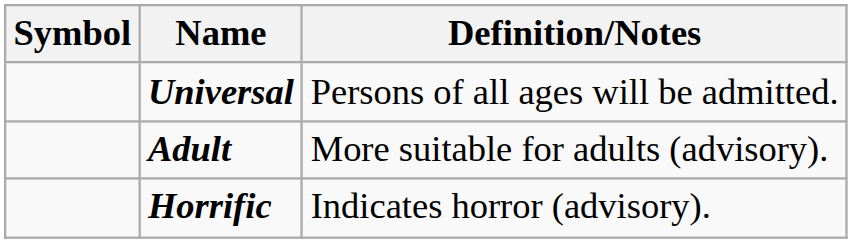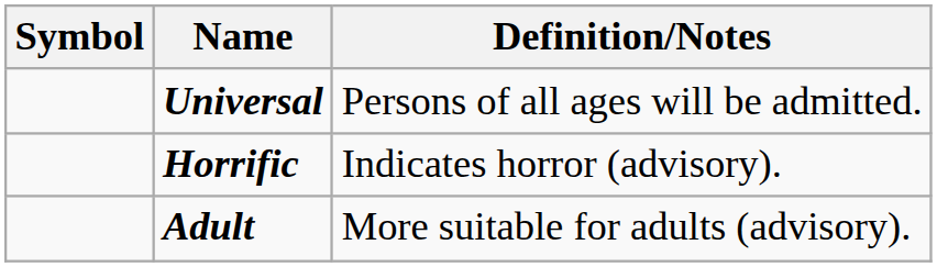 <table class="wikitable">
 <tr>
 <th>Symbol</th>
 <th>Name</th>
 <th>Definition/Notes</th>
 </tr>
 <tr>
 <td align="center"></td>
 <td><strong><em>Universal</em></strong></td>
 <td>Persons of all ages will be admitted.</td>
 </tr>
 <tr>
 <td align="center"></td>
+<td><strong><em>Horrific</em></strong></td>
+<td>Indicates horror (advisory).</td>
+</tr>
+<tr>
+<td align="center"></td>
 <td><strong><em>Adult</em></strong></td>
 <td>More suitable for adults (advisory).</td>
 </tr>
-<tr>
-<td align="center"></td>
-<td><strong><em>Horrific</em></strong></td>
-<td>Indicates horror (advisory).</td>
-</tr>
 </table>
